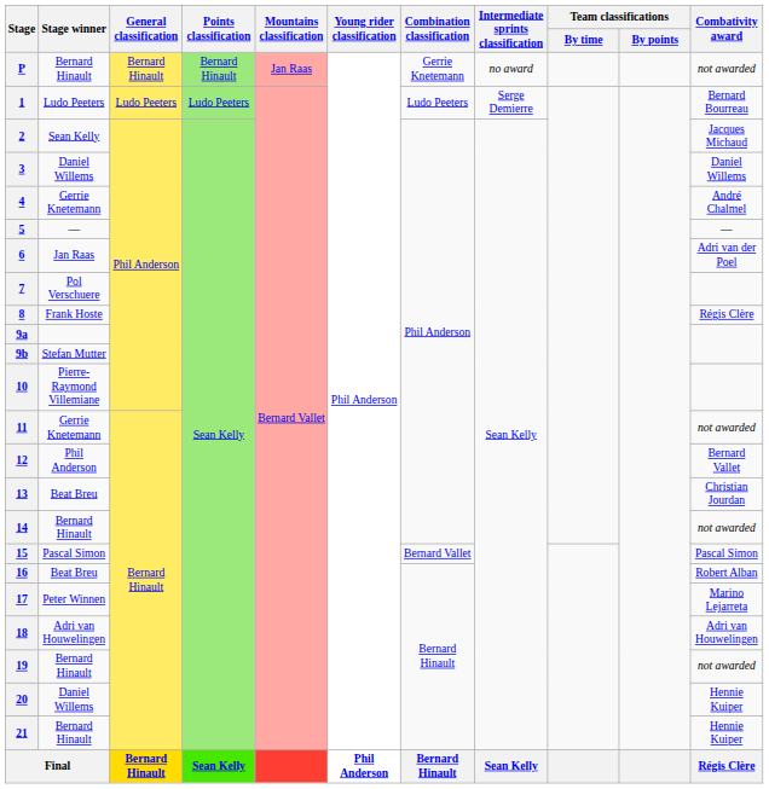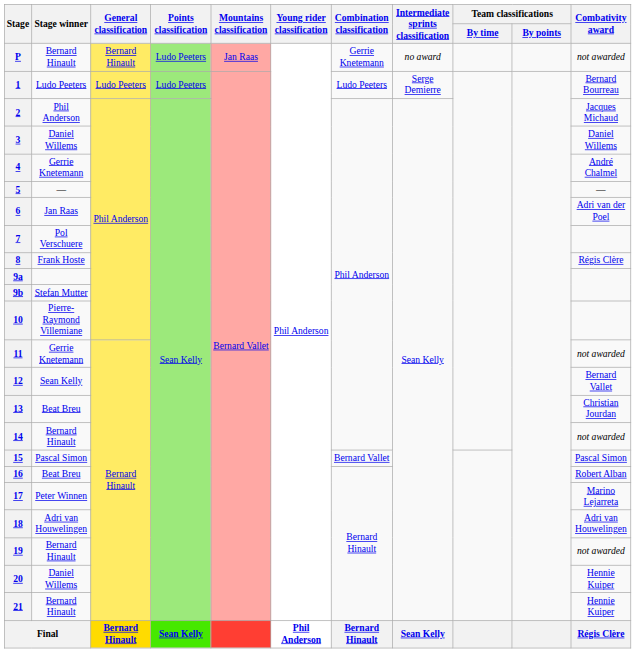 <table class="wikitable" style="text-align:center; font-size:smaller; clear:both;">
 <tr>
 <th scope="col" style="width:1%;" rowspan="2">Stage</th>
 <th scope="col" style="width:9%;" rowspan="2">Stage winner</th>
 <th scope="col" style="width:9%;" rowspan="2"><a href='#'>General classification</a><br></th>
 <th scope="col" style="width:9%;" rowspan="2"><a href='#'>Points classification</a><br></th>
 <th scope="col" style="width:9%;" rowspan="2"><a href='#'>Mountains classification</a><br></th>
 <th scope="col" style="width:9%;" rowspan="2"><a href='#'>Young rider classification</a><br></th>
 <th scope="col" style="width:9%;" rowspan=2><a href='#'>Combination classification</a></th>
 <th scope="col" style="width:9%;" rowspan="2"><a href='#'>Intermediate sprints classification</a></th>
 <th scope="col" style="width:18%;" colspan="2">Team classifications</th>
 <th scope="col" style="width:9%;" rowspan="2"><a href='#'>Combativity award</a></th>
 </tr>
 <tr>
 <th scope="col" style="width:9%;"><a href='#'>By time</a></th>
 <th scope="col" style="width:9%;"><a href='#'>By points</a></th>
 </tr>
 <tr>
 <th scope="row"><a href='#'>P</a></th>
 <td><a href='#'>Bernard Hinault</a></td>
 <td style="background:#FFEB64;"><a href='#'>Bernard Hinault</a></td>
-<td style="background:#9CE97B;"><a href='#'>Bernard Hinault</a></td>
+<td style="background:#9CE97B;"><a href='#'>Ludo Peeters</a></td>
 <td style="background:#FFA8A4;"><a href='#'>Jan Raas</a></td>
 <td style="background:white;" rowspan="23"><a href='#'>Phil Anderson</a></td>
 <td><a href='#'>Gerrie Knetemann</a></td>
 <td><em>no award</em></td>
 <td></td>
 <td></td>
 <td><em>not awarded</em></td>
 </tr>
 <tr>
 <th scope="row"><a href='#'>1</a></th>
 <td><a href='#'>Ludo Peeters</a></td>
 <td style="background:#FFEB64;"><a href='#'>Ludo Peeters</a></td>
 <td style="background:#9CE97B;"><a href='#'>Ludo Peeters</a></td>
 <td style="background:#FFA8A4;" rowspan="22"><a href='#'>Bernard Vallet</a></td>
 <td><a href='#'>Ludo Peeters</a></td>
 <td><a href='#'>Serge Demierre</a></td>
 <td rowspan="15"></td>
 <td rowspan="22"></td>
 <td><a href='#'>Bernard Bourreau</a></td>
 </tr>
 <tr>
 <th scope="row"><a href='#'>2</a></th>
-<td><a href='#'>Sean Kelly</a></td>
+<td><a href='#'>Phil Anderson</a></td>
 <td style="background:#FFEB64;" rowspan="10"><a href='#'>Phil Anderson</a></td>
 <td style="background:#9CE97B;" rowspan="21"><a href='#'>Sean Kelly</a></td>
 <td rowspan="14"><a href='#'>Phil Anderson</a></td>
 <td rowspan="21"><a href='#'>Sean Kelly</a></td>
 <td><a href='#'>Jacques Michaud</a></td>
 </tr>
 <tr>
 <th scope="row"><a href='#'>3</a></th>
 <td><a href='#'>Daniel Willems</a></td>
 <td><a href='#'>Daniel Willems</a></td>
 </tr>
 <tr>
 <th scope="row"><a href='#'>4</a></th>
 <td><a href='#'>Gerrie Knetemann</a></td>
 <td><a href='#'>André Chalmel</a></td>
 </tr>
 <tr>
 <th scope="row"><a href='#'>5</a></th>
 <td>—</td>
 <td>—</td>
 </tr>
 <tr>
 <th scope="row"><a href='#'>6</a></th>
 <td><a href='#'>Jan Raas</a></td>
 <td><a href='#'>Adri van der Poel</a></td>
 </tr>
 <tr>
 <th scope="row"><a href='#'>7</a></th>
 <td><a href='#'>Pol Verschuere</a></td>
 <td></td>
 </tr>
 <tr>
 <th scope="row"><a href='#'>8</a></th>
 <td><a href='#'>Frank Hoste</a></td>
 <td><a href='#'>Régis Clère</a></td>
 </tr>
 <tr>
 <th scope="row"><a href='#'>9a</a></th>
 <td></td>
 <td rowspan="2"></td>
 </tr>
 <tr>
 <th scope="row"><a href='#'>9b</a></th>
 <td><a href='#'>Stefan Mutter</a></td>
 </tr>
 <tr>
 <th scope="row"><a href='#'>10</a></th>
 <td><a href='#'>Pierre-Raymond Villemiane</a></td>
 <td></td>
 </tr>
 <tr>
 <th scope="row"><a href='#'>11</a></th>
 <td><a href='#'>Gerrie Knetemann</a></td>
 <td style="background:#FFEB64;" rowspan="11"><a href='#'>Bernard Hinault</a></td>
 <td><em>not awarded</em></td>
 </tr>
 <tr>
 <th scope="row"><a href='#'>12</a></th>
-<td><a href='#'>Phil Anderson</a></td>
+<td><a href='#'>Sean Kelly</a></td>
 <td><a href='#'>Bernard Vallet</a></td>
 </tr>
 <tr>
 <th scope="row"><a href='#'>13</a></th>
 <td><a href='#'>Beat Breu</a></td>
 <td><a href='#'>Christian Jourdan</a></td>
 </tr>
 <tr>
 <th scope="row"><a href='#'>14</a></th>
 <td><a href='#'>Bernard Hinault</a></td>
 <td><em>not awarded</em></td>
 </tr>
 <tr>
 <th scope="row"><a href='#'>15</a></th>
 <td><a href='#'>Pascal Simon</a></td>
 <td><a href='#'>Bernard Vallet</a></td>
 <td rowspan="7"></td>
 <td><a href='#'>Pascal Simon</a></td>
 </tr>
 <tr>
 <th scope="row"><a href='#'>16</a></th>
 <td><a href='#'>Beat Breu</a></td>
 <td rowspan="6"><a href='#'>Bernard Hinault</a></td>
 <td><a href='#'>Robert Alban</a></td>
 </tr>
 <tr>
 <th scope="row"><a href='#'>17</a></th>
 <td><a href='#'>Peter Winnen</a></td>
 <td><a href='#'>Marino Lejarreta</a></td>
 </tr>
 <tr>
 <th scope="row"><a href='#'>18</a></th>
 <td><a href='#'>Adri van Houwelingen</a></td>
 <td><a href='#'>Adri van Houwelingen</a></td>
 </tr>
 <tr>
 <th scope="row"><a href='#'>19</a></th>
 <td><a href='#'>Bernard Hinault</a></td>
 <td><em>not awarded</em></td>
 </tr>
 <tr>
 <th scope="row"><a href='#'>20</a></th>
 <td><a href='#'>Daniel Willems</a></td>
 <td><a href='#'>Hennie Kuiper</a></td>
 </tr>
 <tr>
 <th scope="row"><a href='#'>21</a></th>
 <td><a href='#'>Bernard Hinault</a></td>
 <td><a href='#'>Hennie Kuiper</a></td>
 </tr>
 <tr>
 <th scope="row" colspan="2">Final</th>
 <th style="background:#FFDB00;"><a href='#'>Bernard Hinault</a></th>
 <th style="background:#46E800;"><a href='#'>Sean Kelly</a></th>
 <th style="background:#FF3E33;"></th>
 <th style="background:white;"><a href='#'>Phil Anderson</a></th>
 <th><a href='#'>Bernard Hinault</a></th>
 <th><a href='#'>Sean Kelly</a></th>
 <th></th>
 <th></th>
 <th><a href='#'>Régis Clère</a></th>
 </tr>
 </table>
